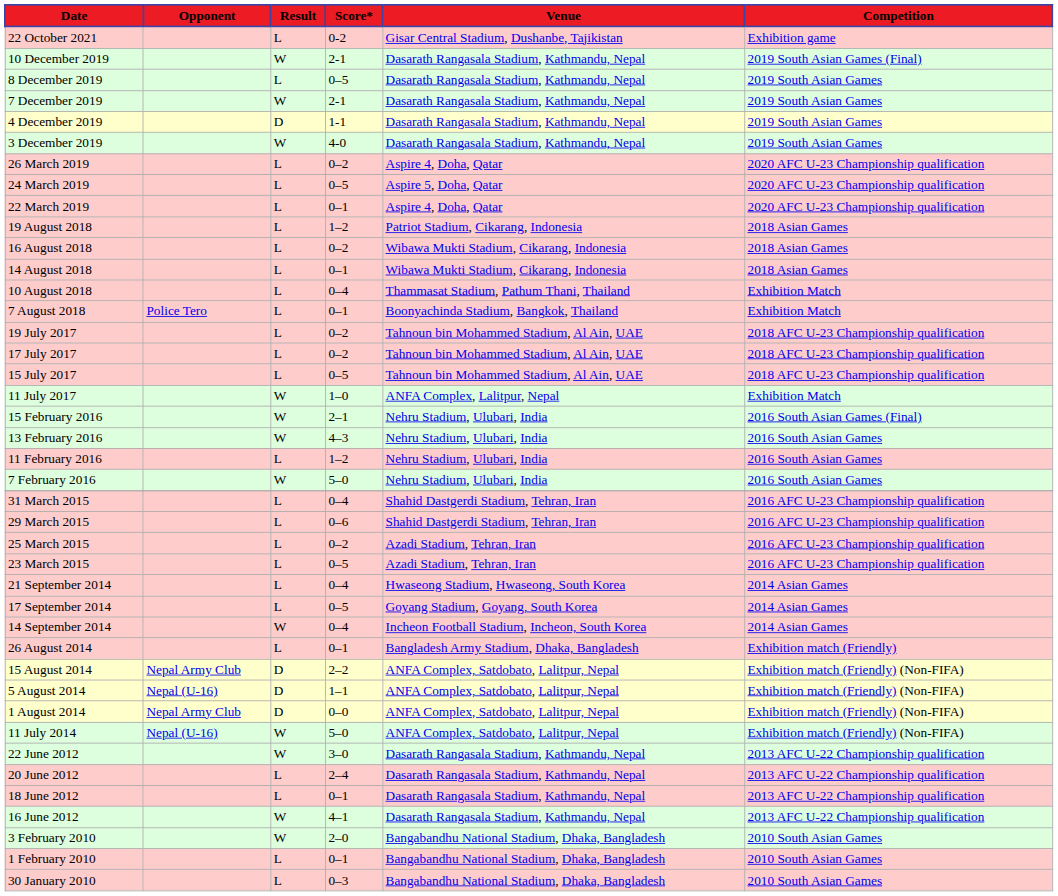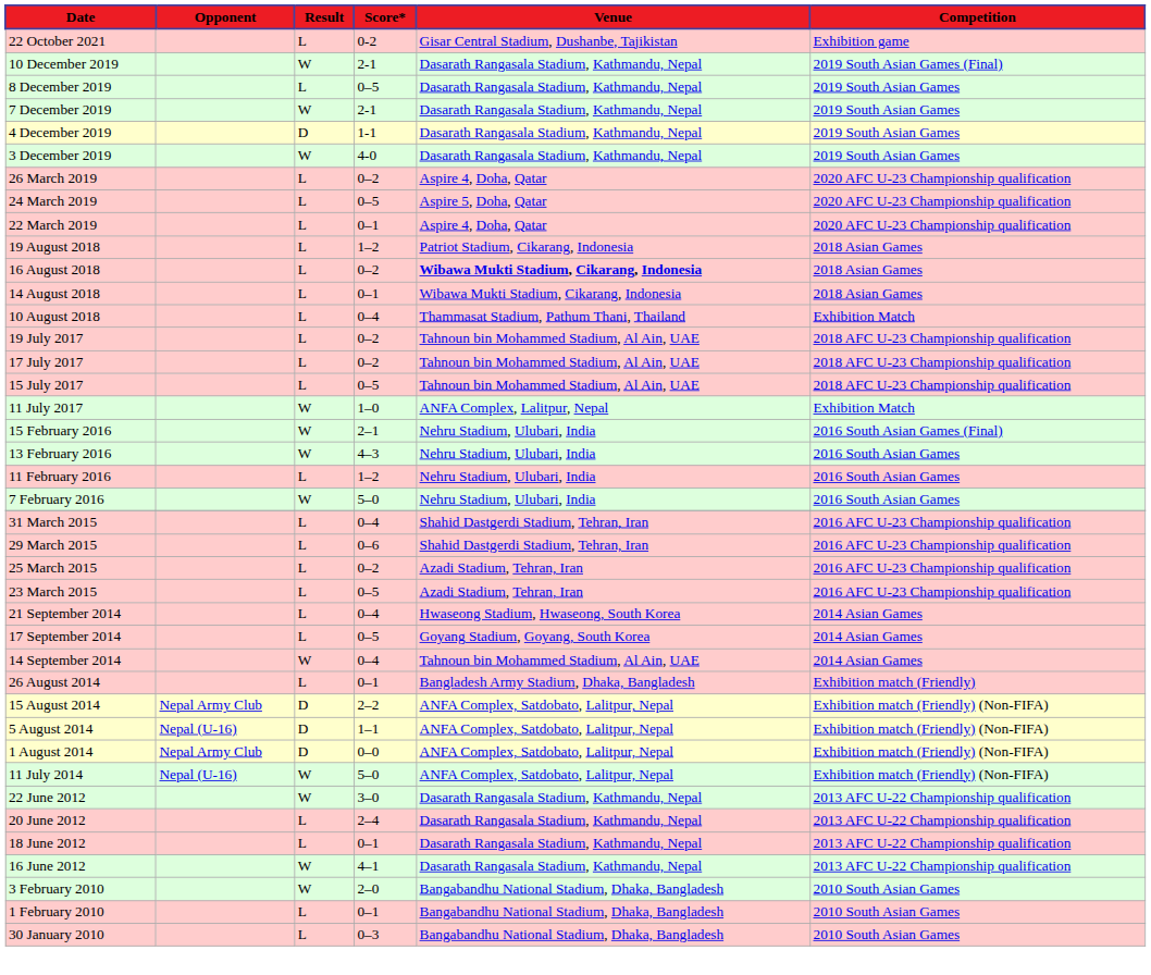 <table width=100% class="wikitable">
 <tr>
 <th style="background:#ED1C24;border: 2px solid #3F43A4;"><span>Date</span></th>
 <th style="background:#ED1C24;border: 2px solid #3F43A4;"><span>Opponent</span></th>
 <th style="background:#ED1C24;border: 2px solid #3F43A4;"><span>Result</span></th>
 <th style="background:#ED1C24;border: 2px solid #3F43A4;"><span>Score*</span></th>
 <th style="background:#ED1C24;border: 2px solid #3F43A4;"><span>Venue</span></th>
 <th style="background:#ED1C24;border: 2px solid #3F43A4;"><span>Competition</span></th>
 </tr>
 <tr style="background:#FFCCCC;">
 <td>22 October 2021</td>
 <td></td>
 <td>L</td>
 <td>0-2</td>
 <td> <a href='#'>Gisar Central Stadium</a>, <a href='#'>Dushanbe, Tajikistan</a></td>
 <td><a href='#'>Exhibition game</a></td>
 </tr>
 <tr style="background:#dfd;">
 <td>10 December 2019</td>
 <td></td>
 <td>W</td>
 <td>2-1</td>
 <td> <a href='#'>Dasarath Rangasala Stadium</a>, <a href='#'>Kathmandu, Nepal</a></td>
 <td><a href='#'>2019 South Asian Games (Final)</a></td>
 </tr>
 <tr style="background:#dfd;">
 <td>8 December 2019</td>
 <td></td>
 <td>L</td>
 <td>0–5</td>
 <td> <a href='#'>Dasarath Rangasala Stadium</a>, <a href='#'>Kathmandu, Nepal</a></td>
 <td><a href='#'>2019 South Asian Games</a></td>
 </tr>
 <tr style="background:#dfd;">
 <td>7 December 2019</td>
 <td></td>
 <td>W</td>
 <td>2-1</td>
 <td> <a href='#'>Dasarath Rangasala Stadium</a>, <a href='#'>Kathmandu, Nepal</a></td>
 <td><a href='#'>2019 South Asian Games</a></td>
 </tr>
 <tr bgcolor=#FFFFCC>
 <td>4 December 2019</td>
 <td></td>
 <td>D</td>
 <td>1-1</td>
 <td> <a href='#'>Dasarath Rangasala Stadium</a>, <a href='#'>Kathmandu, Nepal</a></td>
 <td><a href='#'>2019 South Asian Games</a></td>
 </tr>
 <tr style="background:#dfd;">
 <td>3 December 2019</td>
 <td></td>
 <td>W</td>
 <td>4-0</td>
 <td> <a href='#'>Dasarath Rangasala Stadium</a>, <a href='#'>Kathmandu, Nepal</a></td>
 <td><a href='#'>2019 South Asian Games</a></td>
 </tr>
 <tr style="background:#FFCCCC;">
 <td>26 March 2019</td>
 <td></td>
 <td>L</td>
 <td>0–2</td>
 <td> <a href='#'>Aspire 4</a>, <a href='#'>Doha</a>, <a href='#'>Qatar</a></td>
 <td><a href='#'>2020 AFC U-23 Championship qualification</a></td>
 </tr>
 <tr style="background:#FFCCCC;">
 <td>24 March 2019</td>
 <td></td>
 <td>L</td>
 <td>0–5</td>
 <td> <a href='#'>Aspire 5</a>, <a href='#'>Doha</a>, <a href='#'>Qatar</a></td>
 <td><a href='#'>2020 AFC U-23 Championship qualification</a></td>
 </tr>
 <tr style="background:#FFCCCC;">
 <td>22 March 2019</td>
 <td></td>
 <td>L</td>
 <td>0–1</td>
 <td> <a href='#'>Aspire 4</a>, <a href='#'>Doha</a>, <a href='#'>Qatar</a></td>
 <td><a href='#'>2020 AFC U-23 Championship qualification</a></td>
 </tr>
 <tr style="background:#FFCCCC;">
 <td>19 August 2018</td>
 <td></td>
 <td>L</td>
 <td>1–2</td>
 <td> <a href='#'>Patriot Stadium</a>, <a href='#'>Cikarang</a>, <a href='#'>Indonesia</a></td>
 <td><a href='#'>2018 Asian Games</a></td>
 </tr>
 <tr style="background:#FFCCCC;">
 <td>16 August 2018</td>
 <td></td>
 <td>L</td>
 <td>0–2</td>
-<td> <a href='#'>Wibawa Mukti Stadium</a>, <a href='#'>Cikarang</a>, <a href='#'>Indonesia</a></td>
+<td><strong> <a href='#'>Wibawa Mukti Stadium</a>, <a href='#'>Cikarang</a>, <a href='#'>Indonesia</a></strong></td>
 <td><a href='#'>2018 Asian Games</a></td>
 </tr>
 <tr style="background:#FFCCCC;">
 <td>14 August 2018</td>
 <td></td>
 <td>L</td>
 <td>0–1</td>
 <td> <a href='#'>Wibawa Mukti Stadium</a>, <a href='#'>Cikarang</a>, <a href='#'>Indonesia</a></td>
 <td><a href='#'>2018 Asian Games</a></td>
 </tr>
 <tr style="background:#FFCCCC;">
 <td>10 August 2018</td>
 <td></td>
 <td>L</td>
 <td>0–4</td>
 <td> <a href='#'>Thammasat Stadium</a>, <a href='#'>Pathum Thani</a>, <a href='#'>Thailand</a></td>
-<td><a href='#'>Exhibition Match</a></td>
-</tr>
-<tr style="background:#FFCCCC;">
-<td>7 August 2018</td>
-<td> <a href='#'>Police Tero</a></td>
-<td>L</td>
-<td>0–1</td>
-<td> <a href='#'>Boonyachinda Stadium</a>, <a href='#'>Bangkok</a>, <a href='#'>Thailand</a></td>
 <td><a href='#'>Exhibition Match</a></td>
 </tr>
 <tr style="background:#FFCCCC;">
 <td>19 July 2017</td>
 <td></td>
 <td>L</td>
 <td>0–2</td>
 <td> <a href='#'>Tahnoun bin Mohammed Stadium</a>, <a href='#'>Al Ain</a>, <a href='#'>UAE</a></td>
 <td><a href='#'>2018 AFC U-23 Championship qualification</a></td>
 </tr>
 <tr style="background:#FFCCCC;">
 <td>17 July 2017</td>
 <td></td>
 <td>L</td>
 <td>0–2</td>
 <td> <a href='#'>Tahnoun bin Mohammed Stadium</a>, <a href='#'>Al Ain</a>, <a href='#'>UAE</a></td>
 <td><a href='#'>2018 AFC U-23 Championship qualification</a></td>
 </tr>
 <tr style="background:#FFCCCC;">
 <td>15 July 2017</td>
 <td></td>
 <td>L</td>
 <td>0–5</td>
 <td> <a href='#'>Tahnoun bin Mohammed Stadium</a>, <a href='#'>Al Ain</a>, <a href='#'>UAE</a></td>
 <td><a href='#'>2018 AFC U-23 Championship qualification</a></td>
 </tr>
 <tr style="background:#dfd;">
 <td>11 July 2017</td>
 <td></td>
 <td>W</td>
 <td>1–0</td>
 <td> <a href='#'>ANFA Complex</a>, <a href='#'>Lalitpur</a>, <a href='#'>Nepal</a></td>
 <td><a href='#'>Exhibition Match</a></td>
 </tr>
 <tr style="background:#dfd;">
 <td>15 February 2016</td>
 <td></td>
 <td>W</td>
 <td>2–1</td>
 <td> <a href='#'>Nehru Stadium</a>, <a href='#'>Ulubari</a>, <a href='#'>India</a></td>
 <td><a href='#'>2016 South Asian Games (Final)</a></td>
 </tr>
 <tr style="background:#dfd;">
 <td>13 February 2016</td>
 <td></td>
 <td>W</td>
 <td>4–3</td>
 <td> <a href='#'>Nehru Stadium</a>, <a href='#'>Ulubari</a>, <a href='#'>India</a></td>
 <td><a href='#'>2016 South Asian Games</a></td>
 </tr>
 <tr style="background:#fcc;">
 <td>11 February 2016</td>
 <td></td>
 <td>L</td>
 <td>1–2</td>
 <td> <a href='#'>Nehru Stadium</a>, <a href='#'>Ulubari</a>, <a href='#'>India</a></td>
 <td><a href='#'>2016 South Asian Games</a></td>
 </tr>
 <tr style="background:#dfd;">
 <td>7 February 2016</td>
 <td></td>
 <td>W</td>
 <td>5–0</td>
 <td> <a href='#'>Nehru Stadium</a>, <a href='#'>Ulubari</a>, <a href='#'>India</a></td>
 <td><a href='#'>2016 South Asian Games</a></td>
 </tr>
 <tr>
 </tr>
 <tr bgcolor=#FFCCCC>
 <td>31 March 2015</td>
 <td></td>
 <td>L</td>
 <td>0–4</td>
 <td> <a href='#'>Shahid Dastgerdi Stadium</a>, <a href='#'>Tehran, Iran</a></td>
 <td><a href='#'>2016 AFC U-23 Championship qualification</a></td>
 </tr>
 <tr bgcolor=#FFCCCC>
 <td>29 March 2015</td>
 <td></td>
 <td>L</td>
 <td>0–6</td>
 <td> <a href='#'>Shahid Dastgerdi Stadium</a>, <a href='#'>Tehran, Iran</a></td>
 <td><a href='#'>2016 AFC U-23 Championship qualification</a></td>
 </tr>
 <tr bgcolor=#FFCCCC>
 <td>25 March 2015</td>
 <td></td>
 <td>L</td>
 <td>0–2</td>
 <td> <a href='#'>Azadi Stadium</a>, <a href='#'>Tehran, Iran</a></td>
 <td><a href='#'>2016 AFC U-23 Championship qualification</a></td>
 </tr>
 <tr bgcolor=#FFCCCC>
 <td>23 March 2015</td>
 <td></td>
 <td>L</td>
 <td>0–5</td>
 <td> <a href='#'>Azadi Stadium</a>, <a href='#'>Tehran, Iran</a></td>
 <td><a href='#'>2016 AFC U-23 Championship qualification</a></td>
 </tr>
 <tr bgcolor=#FFCCCC>
 <td>21 September 2014</td>
 <td></td>
 <td>L</td>
 <td>0–4</td>
 <td> <a href='#'>Hwaseong Stadium</a>, <a href='#'>Hwaseong, South Korea</a></td>
 <td><a href='#'>2014 Asian Games</a></td>
 </tr>
 <tr bgcolor=#FFCCCC>
 <td>17 September 2014</td>
 <td></td>
 <td>L</td>
 <td>0–5</td>
 <td> <a href='#'>Goyang Stadium</a>, <a href='#'>Goyang, South Korea</a></td>
 <td><a href='#'>2014 Asian Games</a></td>
 </tr>
 <tr bgcolor=#FFCCCC>
 <td>14 September 2014</td>
 <td></td>
 <td>W</td>
 <td>0–4</td>
-<td> <a href='#'>Incheon Football Stadium</a>, <a href='#'>Incheon, South Korea</a></td>
+<td> <a href='#'>Tahnoun bin Mohammed Stadium</a>, <a href='#'>Al Ain</a>, <a href='#'>UAE</a></td>
 <td><a href='#'>2014 Asian Games</a></td>
 </tr>
 <tr bgcolor=#FFCCCC>
 <td>26 August 2014</td>
 <td></td>
 <td>L</td>
 <td>0–1</td>
 <td> <a href='#'>Bangladesh Army Stadium</a>, <a href='#'>Dhaka, Bangladesh</a></td>
 <td><a href='#'>Exhibition match (Friendly)</a></td>
 </tr>
 <tr bgcolor=#FFFFCC>
 <td>15 August 2014</td>
 <td> <a href='#'>Nepal Army Club</a></td>
 <td>D</td>
 <td>2–2</td>
 <td> <a href='#'>ANFA Complex, Satdobato</a>, <a href='#'>Lalitpur, Nepal</a></td>
 <td><a href='#'>Exhibition match (Friendly)</a> (Non-FIFA)</td>
 </tr>
 <tr bgcolor=#FFFFCC>
 <td>5 August 2014</td>
 <td> <a href='#'>Nepal (U-16)</a></td>
 <td>D</td>
 <td>1–1</td>
 <td> <a href='#'>ANFA Complex, Satdobato</a>, <a href='#'>Lalitpur, Nepal</a></td>
 <td><a href='#'>Exhibition match (Friendly)</a> (Non-FIFA)</td>
 </tr>
 <tr bgcolor=#FFFFCC>
 <td>1 August 2014</td>
 <td> <a href='#'>Nepal Army Club</a></td>
 <td>D</td>
 <td>0–0</td>
 <td> <a href='#'>ANFA Complex, Satdobato</a>, <a href='#'>Lalitpur, Nepal</a></td>
 <td><a href='#'>Exhibition match (Friendly)</a> (Non-FIFA)</td>
 </tr>
 <tr bgcolor=#dfd>
 <td>11 July 2014</td>
 <td> <a href='#'>Nepal (U-16)</a></td>
 <td>W</td>
 <td>5–0</td>
 <td> <a href='#'>ANFA Complex, Satdobato</a>, <a href='#'>Lalitpur, Nepal</a></td>
 <td><a href='#'>Exhibition match (Friendly)</a> (Non-FIFA)</td>
 </tr>
 <tr bgcolor=#dfd>
 <td>22 June 2012</td>
 <td></td>
 <td>W</td>
 <td>3–0</td>
 <td> <a href='#'>Dasarath Rangasala Stadium</a>, <a href='#'>Kathmandu, Nepal</a></td>
 <td><a href='#'>2013 AFC U-22 Championship qualification</a></td>
 </tr>
 <tr bgcolor=#FFCCCC>
 <td>20 June 2012</td>
 <td></td>
 <td>L</td>
 <td>2–4</td>
 <td> <a href='#'>Dasarath Rangasala Stadium</a>, <a href='#'>Kathmandu, Nepal</a></td>
 <td><a href='#'>2013 AFC U-22 Championship qualification</a></td>
 </tr>
 <tr bgcolor=#FFCCCC>
 <td>18 June 2012</td>
 <td></td>
 <td>L</td>
 <td>0–1</td>
 <td> <a href='#'>Dasarath Rangasala Stadium</a>, <a href='#'>Kathmandu, Nepal</a></td>
 <td><a href='#'>2013 AFC U-22 Championship qualification</a></td>
 </tr>
 <tr bgcolor=#dfd>
 <td>16 June 2012</td>
 <td></td>
 <td>W</td>
 <td>4–1</td>
 <td> <a href='#'>Dasarath Rangasala Stadium</a>, <a href='#'>Kathmandu, Nepal</a></td>
 <td><a href='#'>2013 AFC U-22 Championship qualification</a></td>
 </tr>
 <tr bgcolor=#dfd>
 <td>3 February 2010</td>
 <td></td>
 <td>W</td>
 <td>2–0</td>
 <td> <a href='#'>Bangabandhu National Stadium</a>, <a href='#'>Dhaka, Bangladesh</a></td>
 <td><a href='#'>2010 South Asian Games</a></td>
 </tr>
 <tr bgcolor=#FFCCCC>
 <td>1 February 2010</td>
 <td></td>
 <td>L</td>
 <td>0–1</td>
 <td> <a href='#'>Bangabandhu National Stadium</a>, <a href='#'>Dhaka, Bangladesh</a></td>
 <td><a href='#'>2010 South Asian Games</a></td>
 </tr>
 <tr bgcolor=#FFCCCC>
 <td>30 January 2010</td>
 <td></td>
 <td>L</td>
 <td>0–3</td>
 <td> <a href='#'>Bangabandhu National Stadium</a>, <a href='#'>Dhaka, Bangladesh</a></td>
 <td><a href='#'>2010 South Asian Games</a></td>
 </tr>
 </table>
